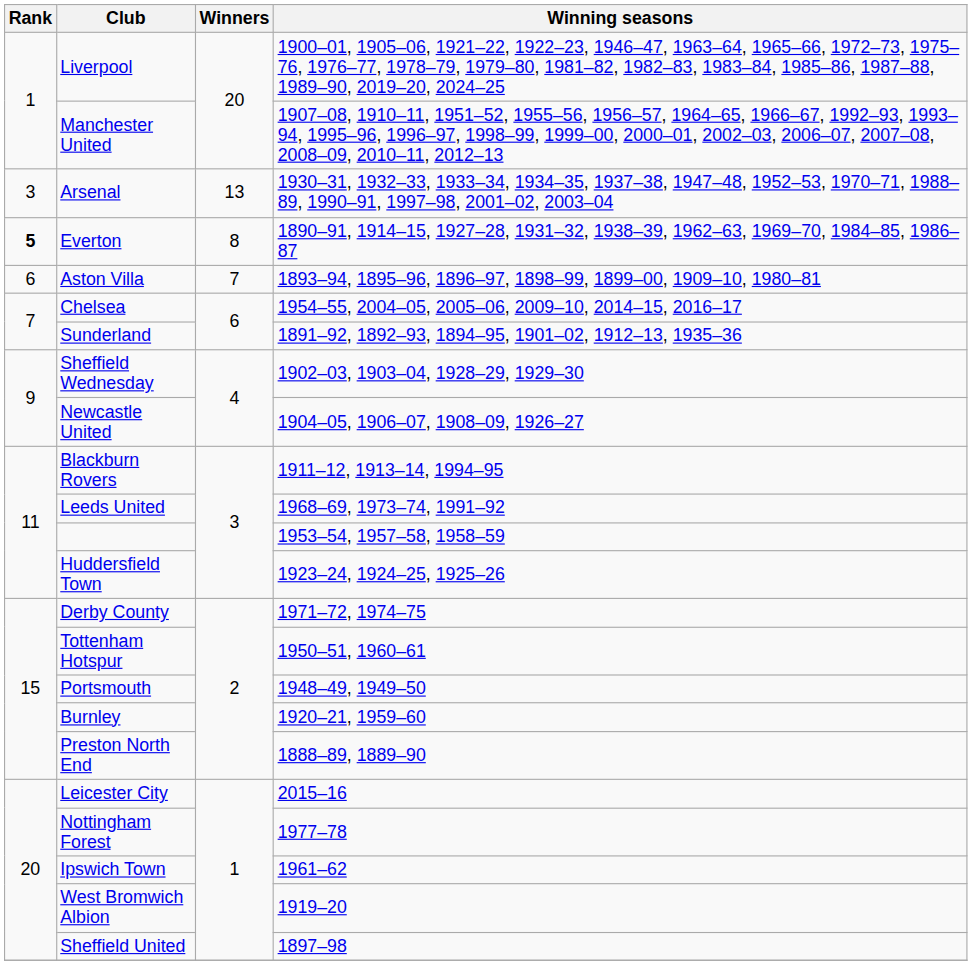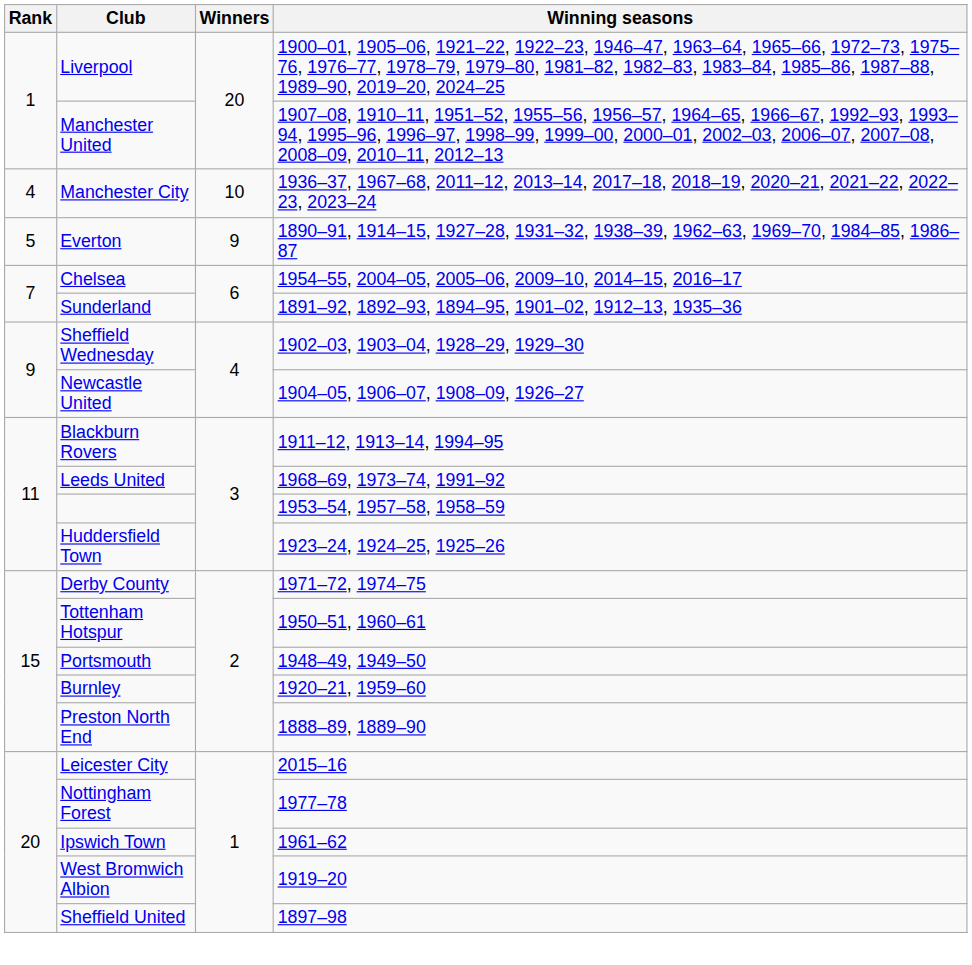 <table class="wikitable sortable">
 <tr>
 <th>Rank</th>
 <th>Club</th>
 <th>Winners</th>
 <th>Winning seasons</th>
 </tr>
 <tr>
 <td style="text-align: center;" rowspan="2">1</td>
 <td><a href='#'>Liverpool</a></td>
 <td style="text-align: center;" rowspan="2">20</td>
 <td><a href='#'>1900–01</a>, <a href='#'>1905–06</a>, <a href='#'>1921–22</a>, <a href='#'>1922–23</a>, <a href='#'>1946–47</a>, <a href='#'>1963–64</a>, <a href='#'>1965–66</a>, <a href='#'>1972–73</a>, <a href='#'>1975–76</a>, <a href='#'>1976–77</a>, <a href='#'>1978–79</a>, <a href='#'>1979–80</a>, <a href='#'>1981–82</a>, <a href='#'>1982–83</a>, <a href='#'>1983–84</a>, <a href='#'>1985–86</a>, <a href='#'>1987–88</a>, <a href='#'>1989–90</a>, <a href='#'>2019–20</a>, <a href='#'>2024–25</a></td>
 </tr>
 <tr>
 <td><a href='#'>Manchester United</a></td>
 <td><a href='#'>1907–08</a>, <a href='#'>1910–11</a>, <a href='#'>1951–52</a>, <a href='#'>1955–56</a>, <a href='#'>1956–57</a>, <a href='#'>1964–65</a>, <a href='#'>1966–67</a>, <a href='#'>1992–93</a>, <a href='#'>1993–94</a>, <a href='#'>1995–96</a>, <a href='#'>1996–97</a>, <a href='#'>1998–99</a>, <a href='#'>1999–00</a>, <a href='#'>2000–01</a>, <a href='#'>2002–03</a>, <a href='#'>2006–07</a>, <a href='#'>2007–08</a>, <a href='#'>2008–09</a>, <a href='#'>2010–11</a>, <a href='#'>2012–13</a></td>
 </tr>
 <tr>
-<td style="text-align: center;">3</td>
-<td><a href='#'>Arsenal</a></td>
-<td style="text-align: center;">13</td>
-<td><a href='#'>1930–31</a>, <a href='#'>1932–33</a>, <a href='#'>1933–34</a>, <a href='#'>1934–35</a>, <a href='#'>1937–38</a>, <a href='#'>1947–48</a>, <a href='#'>1952–53</a>, <a href='#'>1970–71</a>, <a href='#'>1988–89</a>, <a href='#'>1990–91</a>, <a href='#'>1997–98</a>, <a href='#'>2001–02</a>, <a href='#'>2003–04</a></td>
+<td style="text-align: center;">4</td>
+<td><a href='#'>Manchester City</a></td>
+<td style="text-align: center;">10</td>
+<td><a href='#'>1936–37</a>, <a href='#'>1967–68</a>, <a href='#'>2011–12</a>, <a href='#'>2013–14</a>, <a href='#'>2017–18</a>, <a href='#'>2018–19</a>, <a href='#'>2020–21</a>, <a href='#'>2021–22</a>, <a href='#'>2022–23</a>, <a href='#'>2023–24</a></td>
 </tr>
 <tr>
-<td style="text-align: center;"><strong>5</strong></td>
+<td style="text-align: center;">5</td>
 <td><a href='#'>Everton</a></td>
-<td style="text-align: center;">8</td>
+<td style="text-align: center;">9</td>
 <td><a href='#'>1890–91</a>, <a href='#'>1914–15</a>, <a href='#'>1927–28</a>, <a href='#'>1931–32</a>, <a href='#'>1938–39</a>, <a href='#'>1962–63</a>, <a href='#'>1969–70</a>, <a href='#'>1984–85</a>, <a href='#'>1986–87</a></td>
-</tr>
-<tr>
-<td style="text-align: center;">6</td>
-<td><a href='#'>Aston Villa</a></td>
-<td style="text-align: center;">7</td>
-<td><a href='#'>1893–94</a>, <a href='#'>1895–96</a>, <a href='#'>1896–97</a>, <a href='#'>1898–99</a>, <a href='#'>1899–00</a>, <a href='#'>1909–10</a>, <a href='#'>1980–81</a></td>
 </tr>
 <tr>
 <td style="text-align: center;" rowspan="2">7</td>
 <td><a href='#'>Chelsea</a></td>
 <td style="text-align: center;" rowspan="2">6</td>
 <td><a href='#'>1954–55</a>, <a href='#'>2004–05</a>, <a href='#'>2005–06</a>, <a href='#'>2009–10</a>, <a href='#'>2014–15</a>, <a href='#'>2016–17</a></td>
 </tr>
 <tr>
 <td><a href='#'>Sunderland</a></td>
 <td><a href='#'>1891–92</a>, <a href='#'>1892–93</a>, <a href='#'>1894–95</a>, <a href='#'>1901–02</a>, <a href='#'>1912–13</a>, <a href='#'>1935–36</a></td>
 </tr>
 <tr>
 <td style="text-align: center;" rowspan="2">9</td>
 <td><a href='#'>Sheffield Wednesday</a></td>
 <td style="text-align: center;" rowspan="2">4</td>
 <td><a href='#'>1902–03</a>, <a href='#'>1903–04</a>, <a href='#'>1928–29</a>, <a href='#'>1929–30</a></td>
 </tr>
 <tr>
 <td><a href='#'>Newcastle United</a></td>
 <td><a href='#'>1904–05</a>, <a href='#'>1906–07</a>, <a href='#'>1908–09</a>, <a href='#'>1926–27</a></td>
 </tr>
 <tr>
 <td style="text-align: center;" rowspan="4">11</td>
 <td><a href='#'>Blackburn Rovers</a></td>
 <td style="text-align: center;" rowspan="4">3</td>
 <td><a href='#'>1911–12</a>, <a href='#'>1913–14</a>, <a href='#'>1994–95</a></td>
 </tr>
 <tr>
 <td><a href='#'>Leeds United</a></td>
 <td><a href='#'>1968–69</a>, <a href='#'>1973–74</a>, <a href='#'>1991–92</a></td>
 </tr>
 <tr>
 <td></td>
 <td><a href='#'>1953–54</a>, <a href='#'>1957–58</a>, <a href='#'>1958–59</a></td>
 </tr>
 <tr>
 <td><a href='#'>Huddersfield Town</a></td>
 <td><a href='#'>1923–24</a>, <a href='#'>1924–25</a>, <a href='#'>1925–26</a></td>
 </tr>
 <tr>
 <td style="text-align: center;" rowspan="5">15</td>
 <td><a href='#'>Derby County</a></td>
 <td style="text-align: center;" rowspan="5">2</td>
 <td><a href='#'>1971–72</a>, <a href='#'>1974–75</a></td>
 </tr>
 <tr>
 <td><a href='#'>Tottenham Hotspur</a></td>
 <td><a href='#'>1950–51</a>, <a href='#'>1960–61</a></td>
 </tr>
 <tr>
 <td><a href='#'>Portsmouth</a></td>
 <td><a href='#'>1948–49</a>, <a href='#'>1949–50</a></td>
 </tr>
 <tr>
 <td><a href='#'>Burnley</a></td>
 <td><a href='#'>1920–21</a>, <a href='#'>1959–60</a></td>
 </tr>
 <tr>
 <td><a href='#'>Preston North End</a></td>
 <td><a href='#'>1888–89</a>, <a href='#'>1889–90</a></td>
 </tr>
 <tr>
 <td style="text-align: center;" rowspan="5">20</td>
 <td><a href='#'>Leicester City</a></td>
 <td style="text-align: center;" rowspan="5">1</td>
 <td><a href='#'>2015–16</a></td>
 </tr>
 <tr>
 <td><a href='#'>Nottingham Forest</a></td>
 <td><a href='#'>1977–78</a></td>
 </tr>
 <tr>
 <td><a href='#'>Ipswich Town</a></td>
 <td><a href='#'>1961–62</a></td>
 </tr>
 <tr>
 <td><a href='#'>West Bromwich Albion</a></td>
 <td><a href='#'>1919–20</a></td>
 </tr>
 <tr>
 <td><a href='#'>Sheffield United</a></td>
 <td><a href='#'>1897–98</a></td>
 </tr>
 <tr>
 </tr>
 </table>
